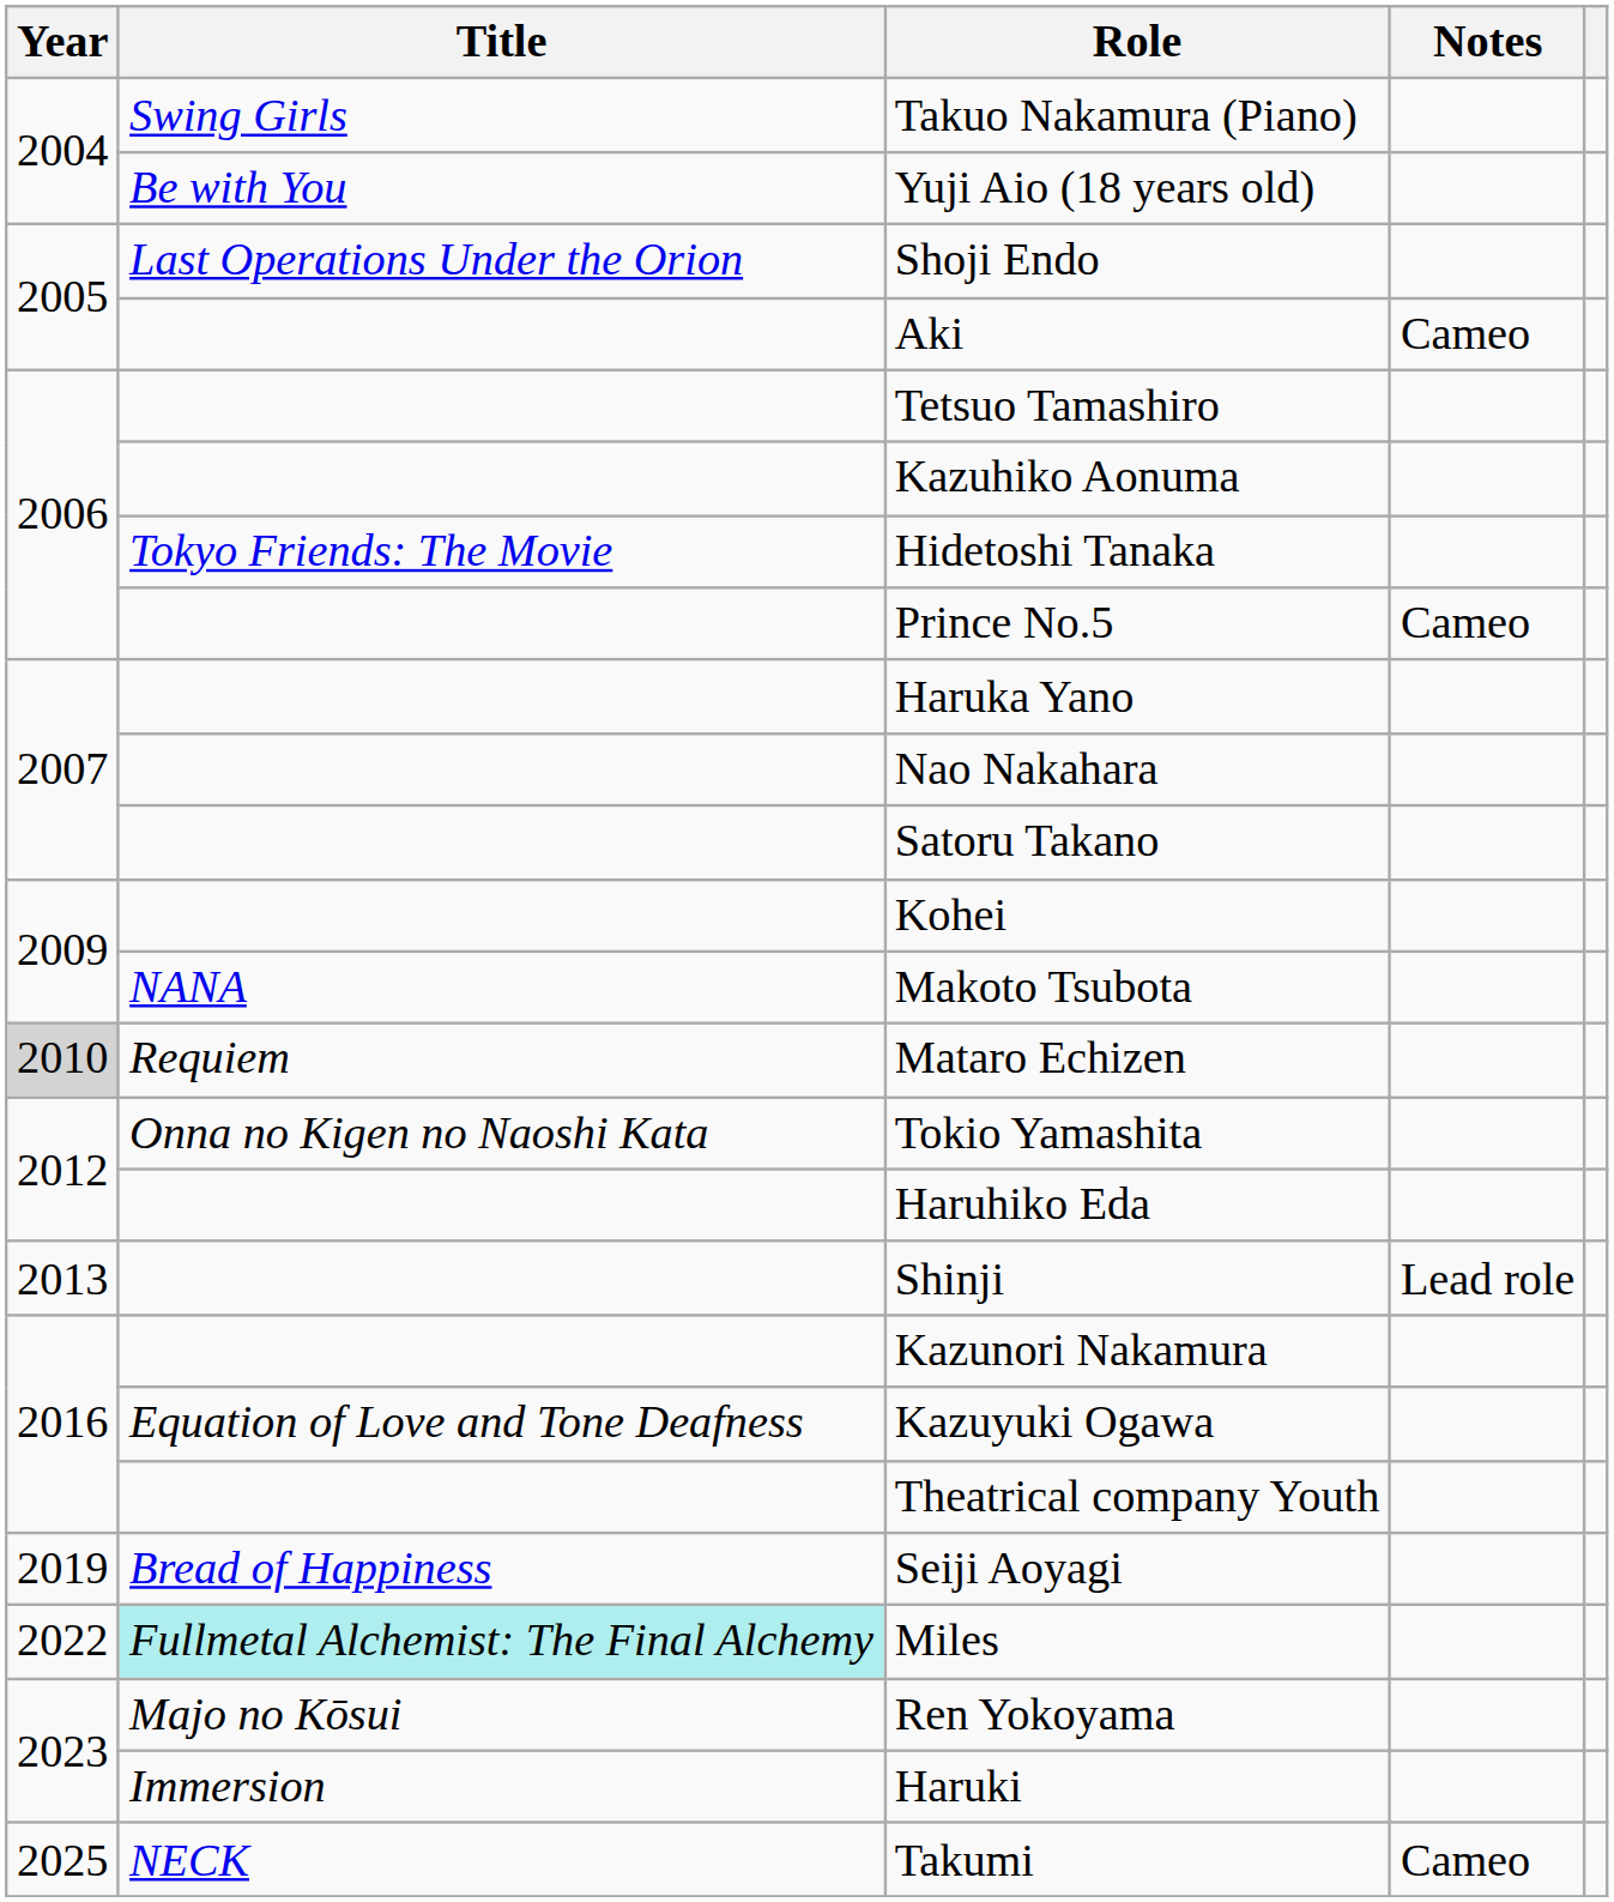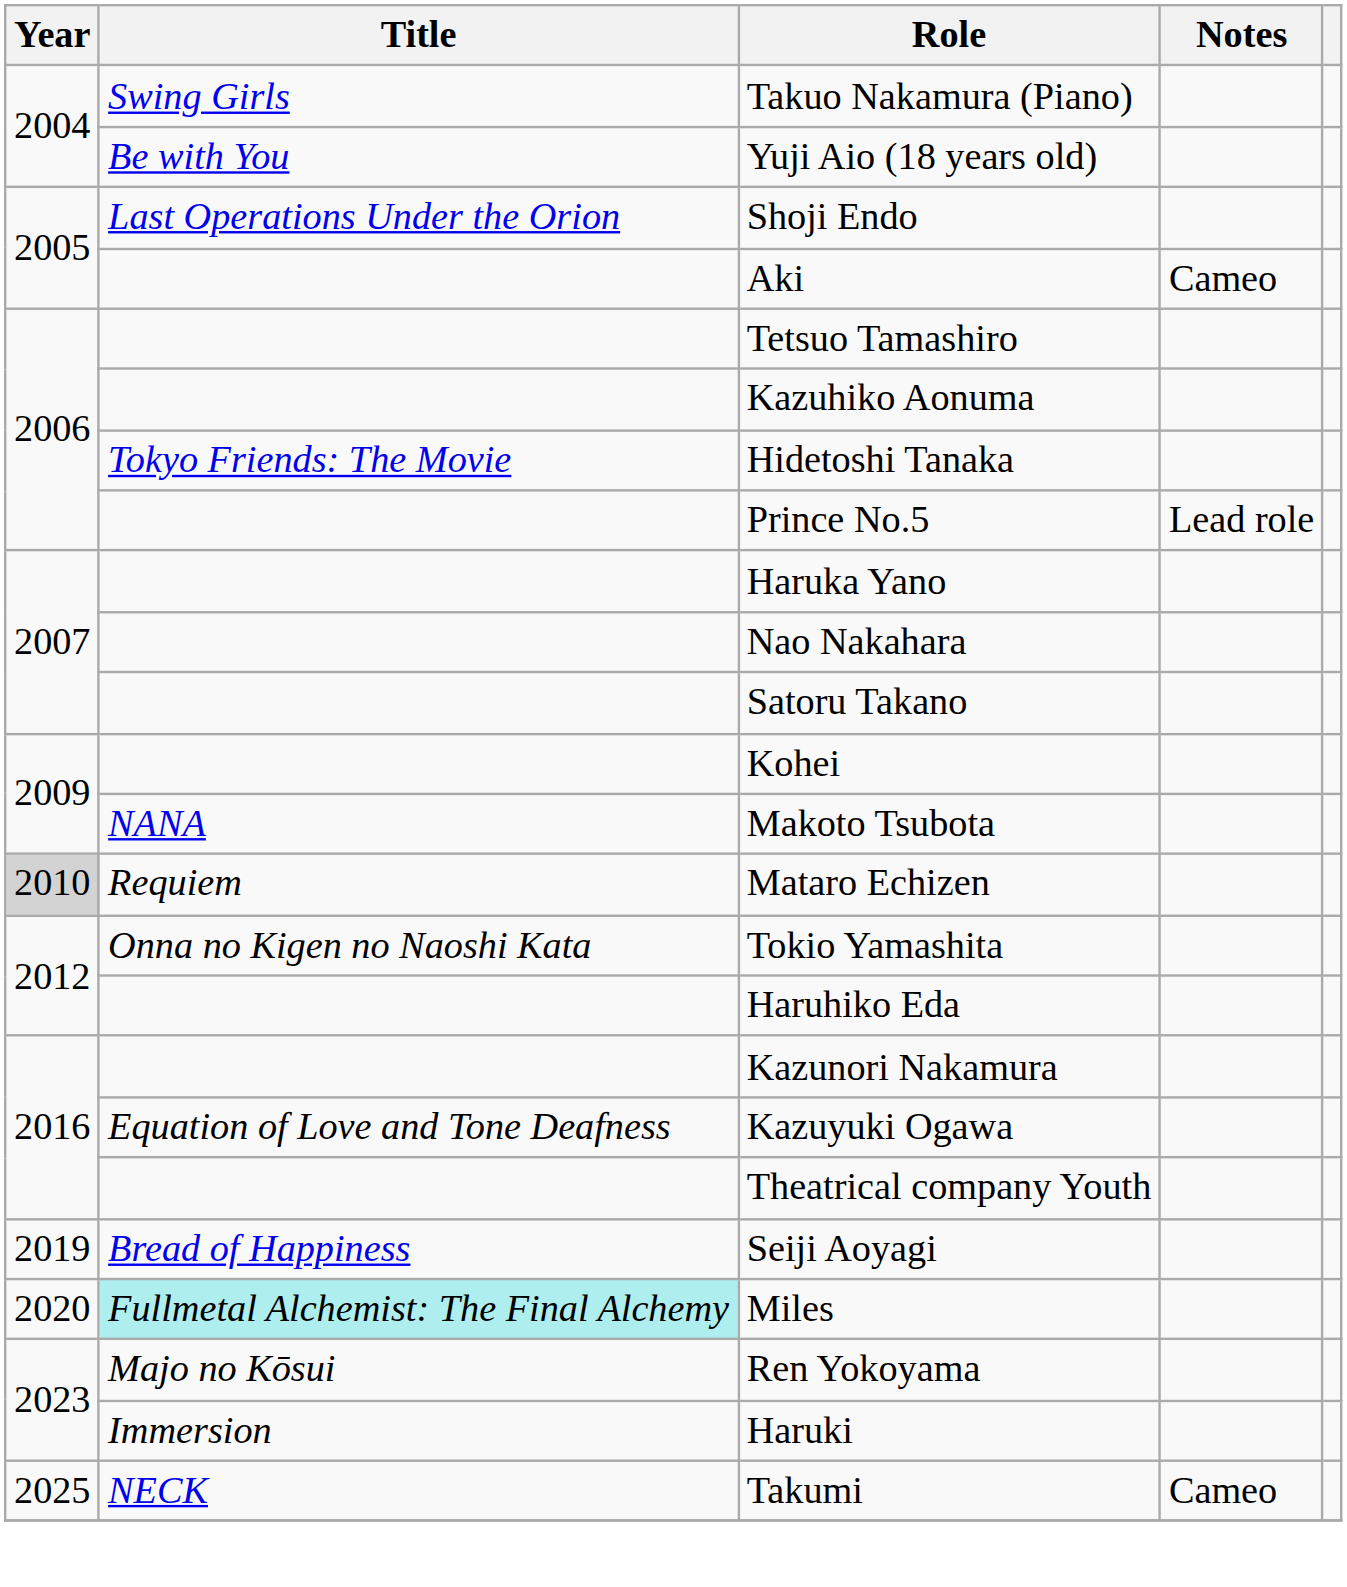 <table class="wikitable sortable">
 <tr>
 <th>Year</th>
 <th>Title</th>
 <th>Role</th>
 <th class="unsortable">Notes</th>
 <th class="unsortable"></th>
 </tr>
 <tr>
 <td rowspan=2>2004</td>
 <td><em><a href='#'>Swing Girls</a></em></td>
 <td>Takuo Nakamura (Piano)</td>
 <td></td>
 <td></td>
 </tr>
 <tr>
 <td><em><a href='#'>Be with You</a></em></td>
 <td>Yuji Aio (18 years old)</td>
 <td></td>
 <td></td>
 </tr>
 <tr>
 <td rowspan=2>2005</td>
 <td><em><a href='#'>Last Operations Under the Orion</a></em></td>
 <td>Shoji Endo</td>
 <td></td>
 <td></td>
 </tr>
 <tr>
 <td><em></em></td>
 <td>Aki</td>
 <td>Cameo</td>
 <td></td>
 </tr>
 <tr>
 <td rowspan=4>2006</td>
 <td><em></em></td>
 <td>Tetsuo Tamashiro</td>
 <td></td>
 <td></td>
 </tr>
 <tr>
 <td><em></em></td>
 <td>Kazuhiko Aonuma</td>
 <td></td>
 <td></td>
 </tr>
 <tr>
 <td><em><a href='#'>Tokyo Friends: The Movie</a></em></td>
 <td>Hidetoshi Tanaka</td>
 <td></td>
 <td></td>
 </tr>
 <tr>
 <td><em></em></td>
 <td>Prince No.5</td>
-<td>Cameo</td>
+<td>Lead role</td>
 <td></td>
 </tr>
 <tr>
 <td rowspan=3>2007</td>
 <td><em></em></td>
 <td>Haruka Yano</td>
 <td></td>
 <td></td>
 </tr>
 <tr>
 <td><em></em></td>
 <td>Nao Nakahara</td>
 <td></td>
 <td></td>
 </tr>
 <tr>
 <td><em></em></td>
 <td>Satoru Takano</td>
 <td></td>
 <td></td>
 </tr>
 <tr>
 <td rowspan=2>2009</td>
 <td><em></em></td>
 <td>Kohei</td>
 <td></td>
 <td></td>
 </tr>
 <tr>
 <td><em><a href='#'>NANA</a></em></td>
 <td>Makoto Tsubota</td>
 <td></td>
 <td></td>
 </tr>
 <tr>
 <td style="background: lightgrey;">2010</td>
 <td><em>Requiem</em></td>
 <td>Mataro Echizen</td>
 <td></td>
 <td></td>
 </tr>
 <tr>
 <td rowspan=2>2012</td>
 <td><em>Onna no Kigen no Naoshi Kata</em></td>
 <td>Tokio Yamashita</td>
 <td></td>
 <td></td>
 </tr>
 <tr>
 <td><em></em></td>
 <td>Haruhiko Eda</td>
 <td></td>
 <td></td>
 </tr>
 <tr>
-<td>2013</td>
-<td><em></em></td>
-<td>Shinji</td>
-<td>Lead role</td>
-<td></td>
-</tr>
-<tr>
 <td rowspan=3>2016</td>
 <td><em></em></td>
 <td>Kazunori Nakamura</td>
 <td></td>
 <td></td>
 </tr>
 <tr>
 <td><em>Equation of Love and Tone Deafness</em></td>
 <td>Kazuyuki Ogawa</td>
 <td></td>
 <td></td>
 </tr>
 <tr>
 <td><em></em></td>
 <td>Theatrical company Youth</td>
 <td></td>
 <td></td>
 </tr>
 <tr>
 <td>2019</td>
 <td><em><a href='#'>Bread of Happiness</a></em></td>
 <td>Seiji Aoyagi</td>
 <td></td>
 <td></td>
 </tr>
 <tr>
-<td>2022</td>
+<td>2020</td>
 <td style="background: paleturquoise;"><em>Fullmetal Alchemist: The Final Alchemy</em></td>
 <td>Miles</td>
 <td></td>
 <td></td>
 </tr>
 <tr>
 <td rowspan=2>2023</td>
 <td><em>Majo no Kōsui</em></td>
 <td>Ren Yokoyama</td>
 <td></td>
 <td></td>
 </tr>
 <tr>
 <td><em>Immersion</em></td>
 <td>Haruki</td>
 <td></td>
 <td></td>
 </tr>
 <tr>
 <td>2025</td>
 <td><em><a href='#'>NECK</a></em></td>
 <td>Takumi</td>
 <td>Cameo</td>
 <td></td>
 </tr>
 <tr>
 </tr>
 </table>
